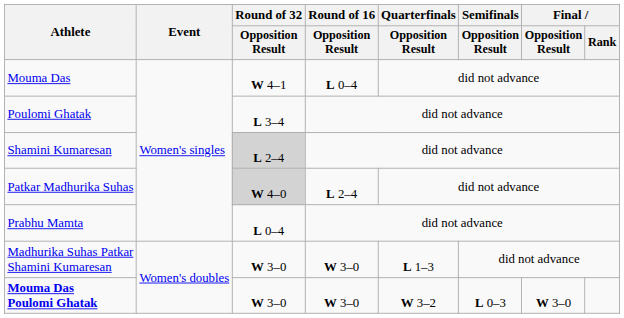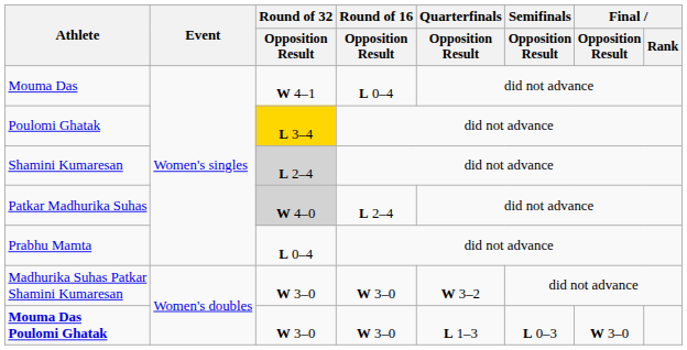 <table class="wikitable" style="font-size:90%">
 <tr>
 <th rowspan="2">Athlete</th>
 <th rowspan="2">Event</th>
 <th>Round of 32</th>
 <th>Round of 16</th>
 <th>Quarterfinals</th>
 <th>Semifinals</th>
 <th colspan=2>Final / </th>
 </tr>
 <tr style="font-size:95%">
 <th>Opposition<br>Result</th>
 <th>Opposition<br>Result</th>
 <th>Opposition<br>Result</th>
 <th>Opposition<br>Result</th>
 <th>Opposition<br>Result</th>
 <th>Rank</th>
 </tr>
 <tr align=center>
 <td align=left><a href='#'>Mouma Das</a></td>
 <td align=left rowspan=5><a href='#'>Women's singles</a></td>
 <td> <br><strong>W</strong> 4–1</td>
 <td> <br><strong>L</strong> 0–4</td>
 <td colspan="4">did not advance</td>
 </tr>
 <tr align=center>
 <td align=left><a href='#'>Poulomi Ghatak</a></td>
-<td> <br><strong>L</strong> 3–4</td>
+<td style="background: gold;"> <br><strong>L</strong> 3–4</td>
 <td colspan="5">did not advance</td>
 </tr>
 <tr align=center>
 <td align=left><a href='#'>Shamini Kumaresan</a></td>
 <td style="background: lightgrey;"> <br><strong>L</strong> 2–4</td>
 <td colspan="5">did not advance</td>
 </tr>
 <tr align=center>
 <td align=left><a href='#'>Patkar Madhurika Suhas</a></td>
 <td style="background: lightgrey;"> <br><strong>W</strong> 4–0</td>
 <td> <br><strong>L</strong> 2–4</td>
 <td colspan="4">did not advance</td>
 </tr>
 <tr align=center>
 <td align=left><a href='#'>Prabhu Mamta</a></td>
 <td> <br><strong>L</strong> 0–4</td>
 <td colspan="5">did not advance</td>
 </tr>
 <tr align=center>
 <td align=left><a href='#'>Madhurika Suhas Patkar</a><br> <a href='#'>Shamini Kumaresan</a></td>
 <td align=left rowspan=2><a href='#'>Women's doubles</a></td>
 <td> <br><strong>W</strong> 3–0</td>
 <td> <br><strong>W</strong> 3–0</td>
-<td> <br><strong>L</strong> 1–3</td>
+<td> <br><strong>W</strong> 3–2</td>
 <td colspan="3">did not advance</td>
 </tr>
 <tr align=center>
 <td align=left><strong><a href='#'>Mouma Das</a><br> <a href='#'>Poulomi Ghatak</a></strong></td>
 <td> <br><strong>W</strong> 3–0</td>
 <td> <br><strong>W</strong> 3–0</td>
-<td> <br><strong>W</strong> 3–2</td>
+<td> <br><strong>L</strong> 1–3</td>
 <td> <br><strong>L</strong> 0–3</td>
 <td> <br><strong>W</strong> 3–0</td>
 <td></td>
 </tr>
 </table>
